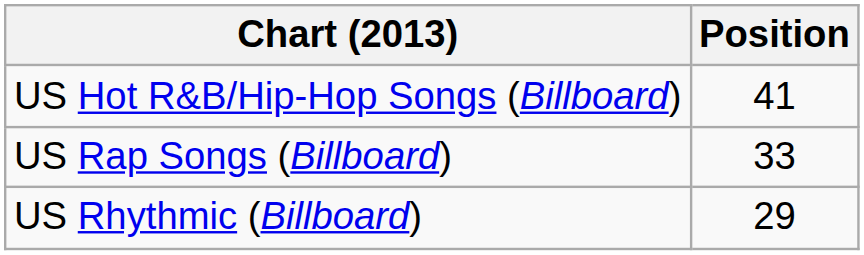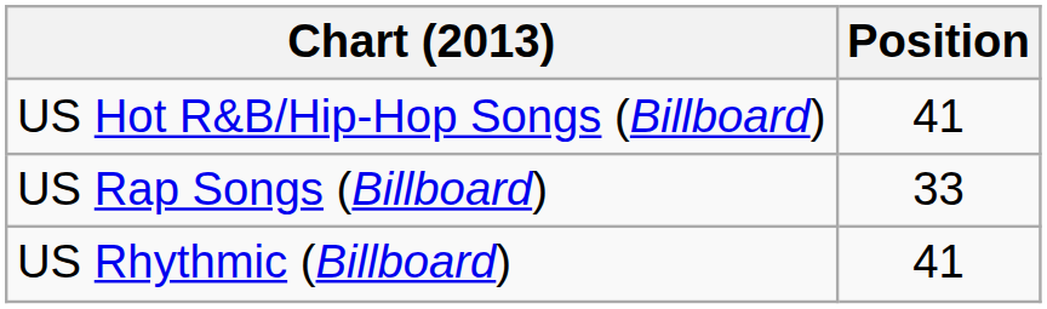 <table class="wikitable">
 <tr>
 <th scope="col">Chart (2013)</th>
 <th scope="col">Position</th>
 </tr>
 <tr>
 <td>US <a href='#'>Hot R&B/Hip-Hop Songs</a> (<em><a href='#'>Billboard</a></em>)</td>
 <td style="text-align:center;">41</td>
 </tr>
 <tr>
 <td>US <a href='#'>Rap Songs</a> (<em><a href='#'>Billboard</a></em>)</td>
 <td style="text-align:center;">33</td>
 </tr>
 <tr>
 <td>US <a href='#'>Rhythmic</a> (<em><a href='#'>Billboard</a></em>)</td>
-<td style="text-align:center;">29</td>
+<td style="text-align:center;">41</td>
 </tr>
 </table>
